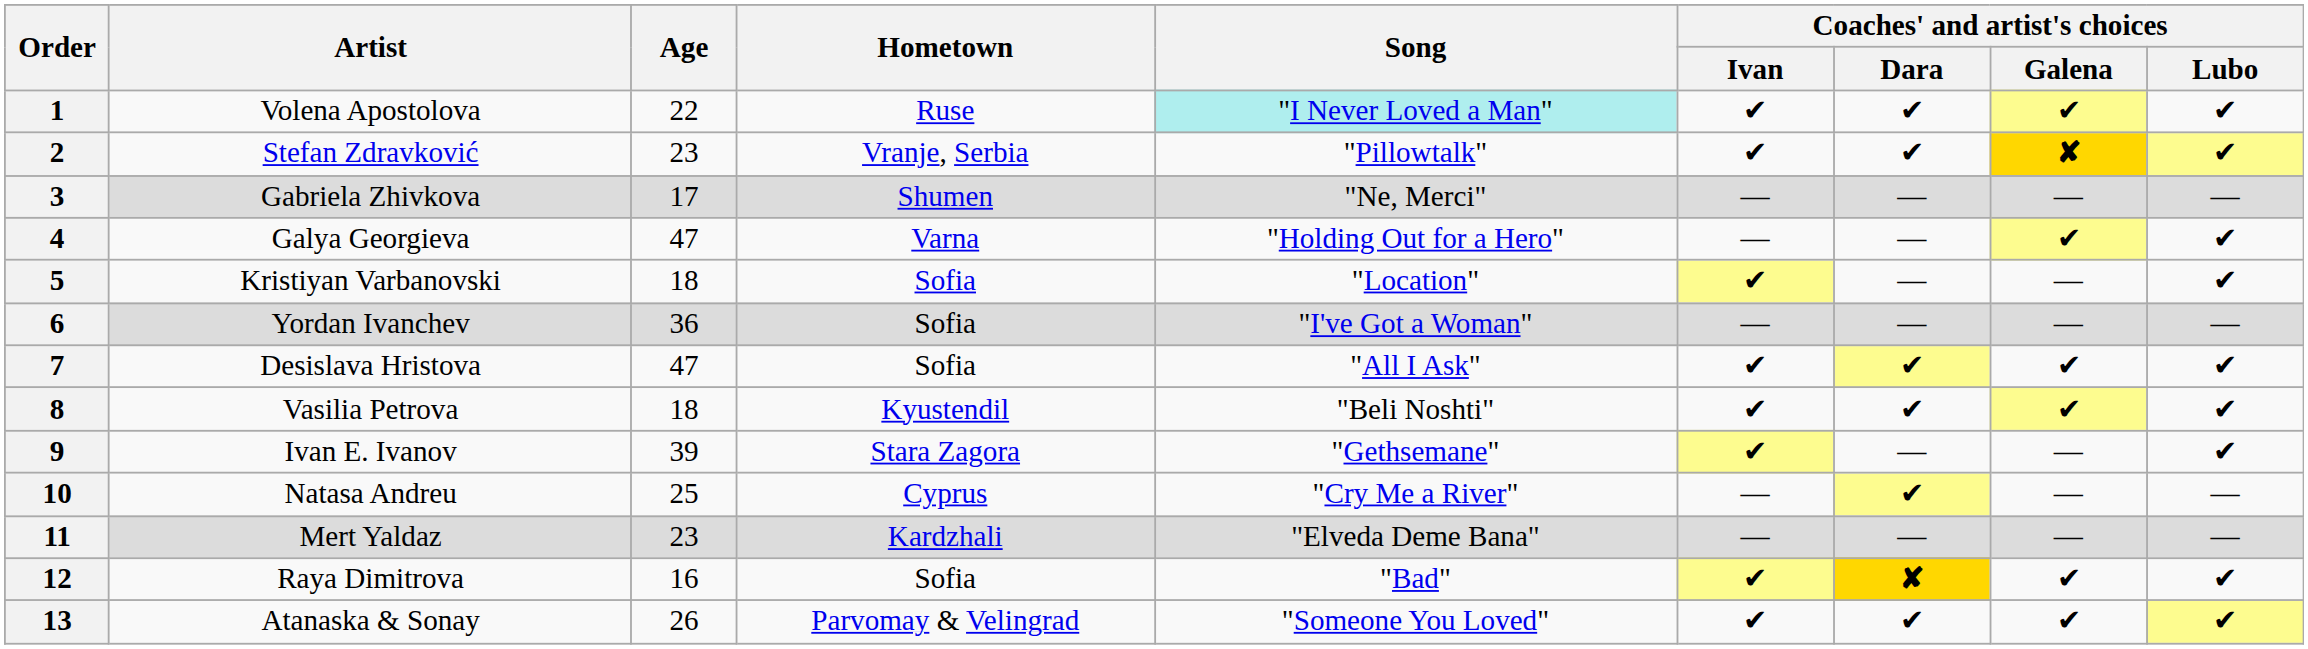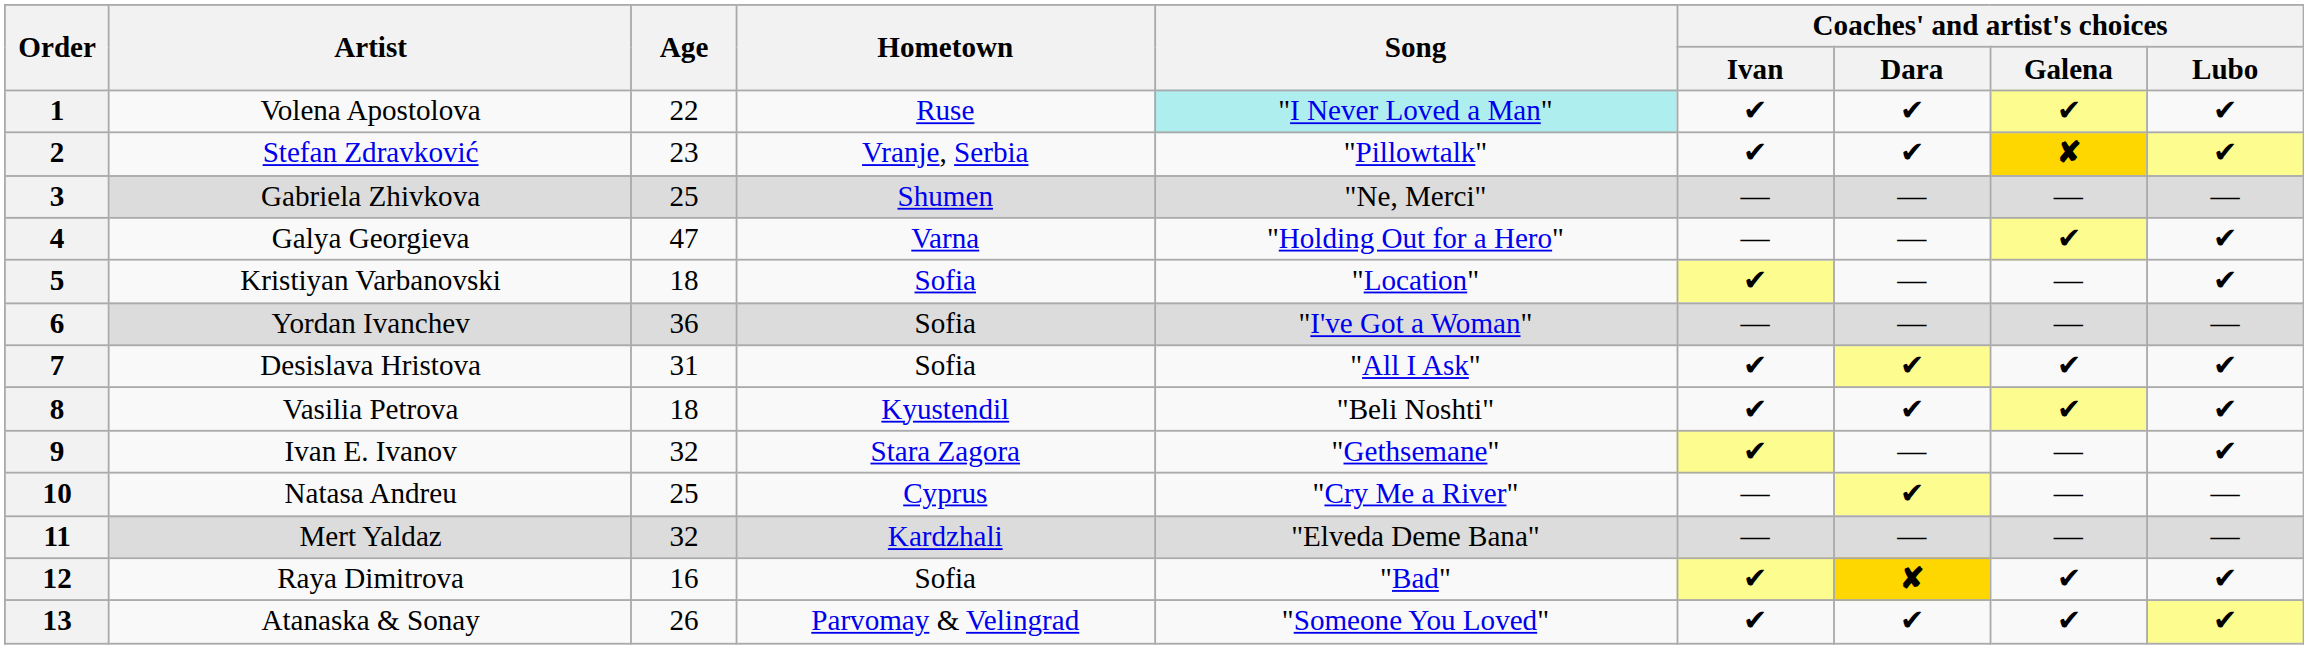 <table class="wikitable" style="text-align:center; line-height:16px; width:100%">
 <tr>
 <th rowspan="2" scope="col" style="width:04%">Order</th>
 <th rowspan="2" scope="col" style="width:20%">Artist</th>
 <th rowspan="2" scope="col" style="width:04%">Age</th>
 <th rowspan="2" scope="col" style="width:16%">Hometown</th>
 <th rowspan="2" scope="col" style="width:20%">Song</th>
 <th colspan="4" scope="col" style="width:24%">Coaches' and artist's choices</th>
 </tr>
 <tr>
 <th style="width:06%">Ivan</th>
 <th style="width:06%">Dara</th>
 <th style="width:06%">Galena</th>
 <th style="width:06%">Lubo</th>
 </tr>
 <tr>
 <th>1</th>
 <td>Volena Apostolova</td>
 <td>22</td>
 <td><a href='#'>Ruse</a></td>
 <td style="background: paleturquoise;">"<a href='#'>I Never Loved a Man</a>"</td>
 <td>✔</td>
 <td>✔</td>
 <td style="background:#fdfc8f">✔</td>
 <td>✔</td>
 </tr>
 <tr>
 <th>2</th>
 <td><a href='#'>Stefan Zdravković</a></td>
 <td>23</td>
 <td><a href='#'>Vranje</a>, <a href='#'>Serbia</a></td>
 <td>"<a href='#'>Pillowtalk</a>"</td>
 <td>✔</td>
 <td>✔</td>
 <td style="background:gold"><strong>✘</strong></td>
 <td style="background:#fdfc8f">✔</td>
 </tr>
 <tr style="background:#dcdcdc">
 <th>3</th>
 <td>Gabriela Zhivkova</td>
-<td>17</td>
+<td>25</td>
 <td><a href='#'>Shumen</a></td>
 <td>"Ne, Merci"</td>
 <td>—</td>
 <td>—</td>
 <td>—</td>
 <td>—</td>
 </tr>
 <tr>
 <th>4</th>
 <td>Galya Georgieva</td>
 <td>47</td>
 <td><a href='#'>Varna</a></td>
 <td>"<a href='#'>Holding Out for a Hero</a>"</td>
 <td>—</td>
 <td>—</td>
 <td style="background:#fdfc8f">✔</td>
 <td>✔</td>
 </tr>
 <tr>
 <th>5</th>
 <td>Kristiyan Varbanovski</td>
 <td>18</td>
 <td><a href='#'>Sofia</a></td>
 <td>"<a href='#'>Location</a>"</td>
 <td style="background:#fdfc8f">✔</td>
 <td>—</td>
 <td>—</td>
 <td>✔</td>
 </tr>
 <tr style="background:#dcdcdc">
 <th>6</th>
 <td>Yordan Ivanchev</td>
 <td>36</td>
 <td>Sofia</td>
 <td>"<a href='#'>I've Got a Woman</a>"</td>
 <td>—</td>
 <td>—</td>
 <td>—</td>
 <td>—</td>
 </tr>
 <tr>
 <th>7</th>
 <td>Desislava Hristova</td>
-<td>47</td>
+<td>31</td>
 <td>Sofia</td>
 <td>"<a href='#'>All I Ask</a>"</td>
 <td>✔</td>
 <td style="background:#fdfc8f">✔</td>
 <td>✔</td>
 <td>✔</td>
 </tr>
 <tr>
 <th>8</th>
 <td>Vasilia Petrova</td>
 <td>18</td>
 <td><a href='#'>Kyustendil</a></td>
 <td>"Beli Noshti"</td>
 <td>✔</td>
 <td>✔</td>
 <td style="background:#fdfc8f">✔</td>
 <td>✔</td>
 </tr>
 <tr>
 <th>9</th>
 <td>Ivan E. Ivanov</td>
-<td>39</td>
+<td>32</td>
 <td><a href='#'>Stara Zagora</a></td>
 <td>"<a href='#'>Gethsemane</a>"</td>
 <td style="background:#fdfc8f">✔</td>
 <td>—</td>
 <td>—</td>
 <td>✔</td>
 </tr>
 <tr>
 <th>10</th>
 <td>Natasa Andreu</td>
 <td>25</td>
 <td><a href='#'>Cyprus</a></td>
 <td>"<a href='#'>Cry Me a River</a>"</td>
 <td>—</td>
 <td style="background:#fdfc8f">✔</td>
 <td>—</td>
 <td>—</td>
 </tr>
 <tr style="background:#dcdcdc">
 <th>11</th>
 <td>Mert Yaldaz</td>
-<td>23</td>
+<td>32</td>
 <td><a href='#'>Kardzhali</a></td>
 <td>"Elveda Deme Bana"</td>
 <td>—</td>
 <td>—</td>
 <td>—</td>
 <td>—</td>
 </tr>
 <tr>
 <th>12</th>
 <td>Raya Dimitrova</td>
 <td>16</td>
 <td>Sofia</td>
 <td>"<a href='#'>Bad</a>"</td>
 <td style="background:#fdfc8f">✔</td>
 <td style="background:gold"><strong>✘</strong></td>
 <td>✔</td>
 <td>✔</td>
 </tr>
 <tr>
 <th>13</th>
 <td>Atanaska & Sonay</td>
 <td>26</td>
 <td><a href='#'>Parvomay</a> & <a href='#'>Velingrad</a></td>
 <td>"<a href='#'>Someone You Loved</a>"</td>
 <td>✔</td>
 <td>✔</td>
 <td>✔</td>
 <td style="background:#fdfc8f">✔</td>
 </tr>
 </table>
